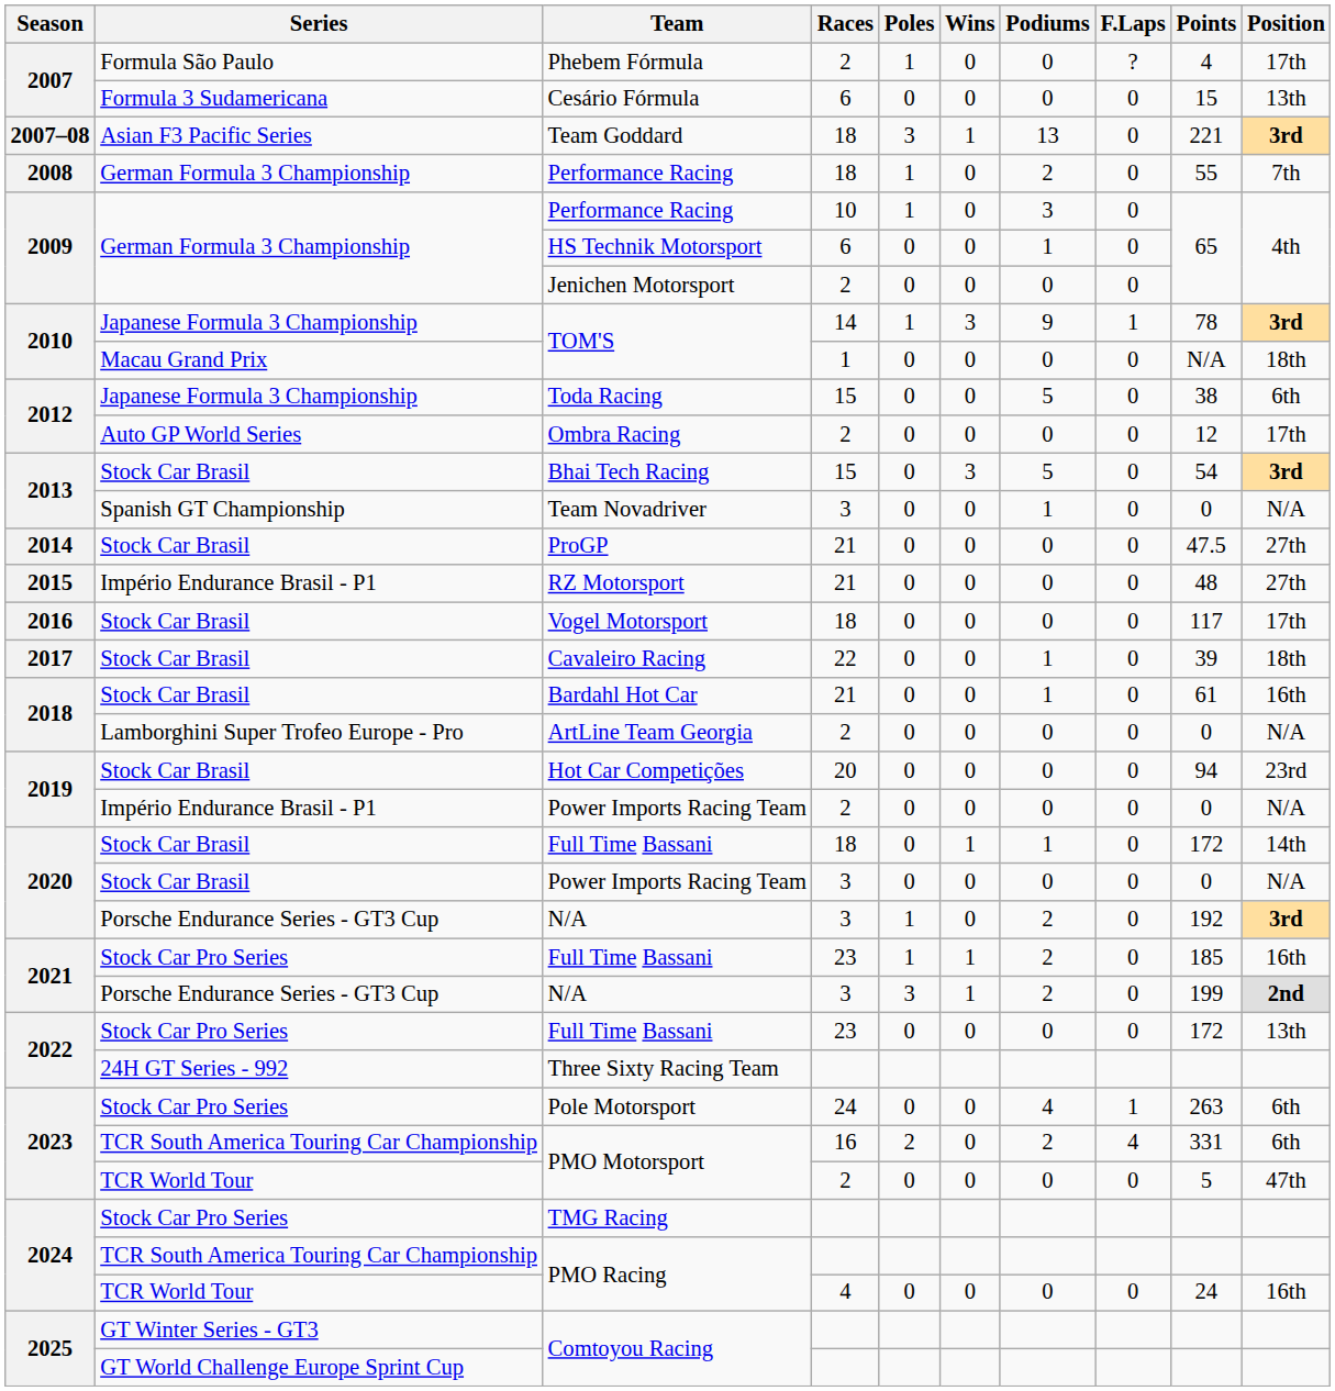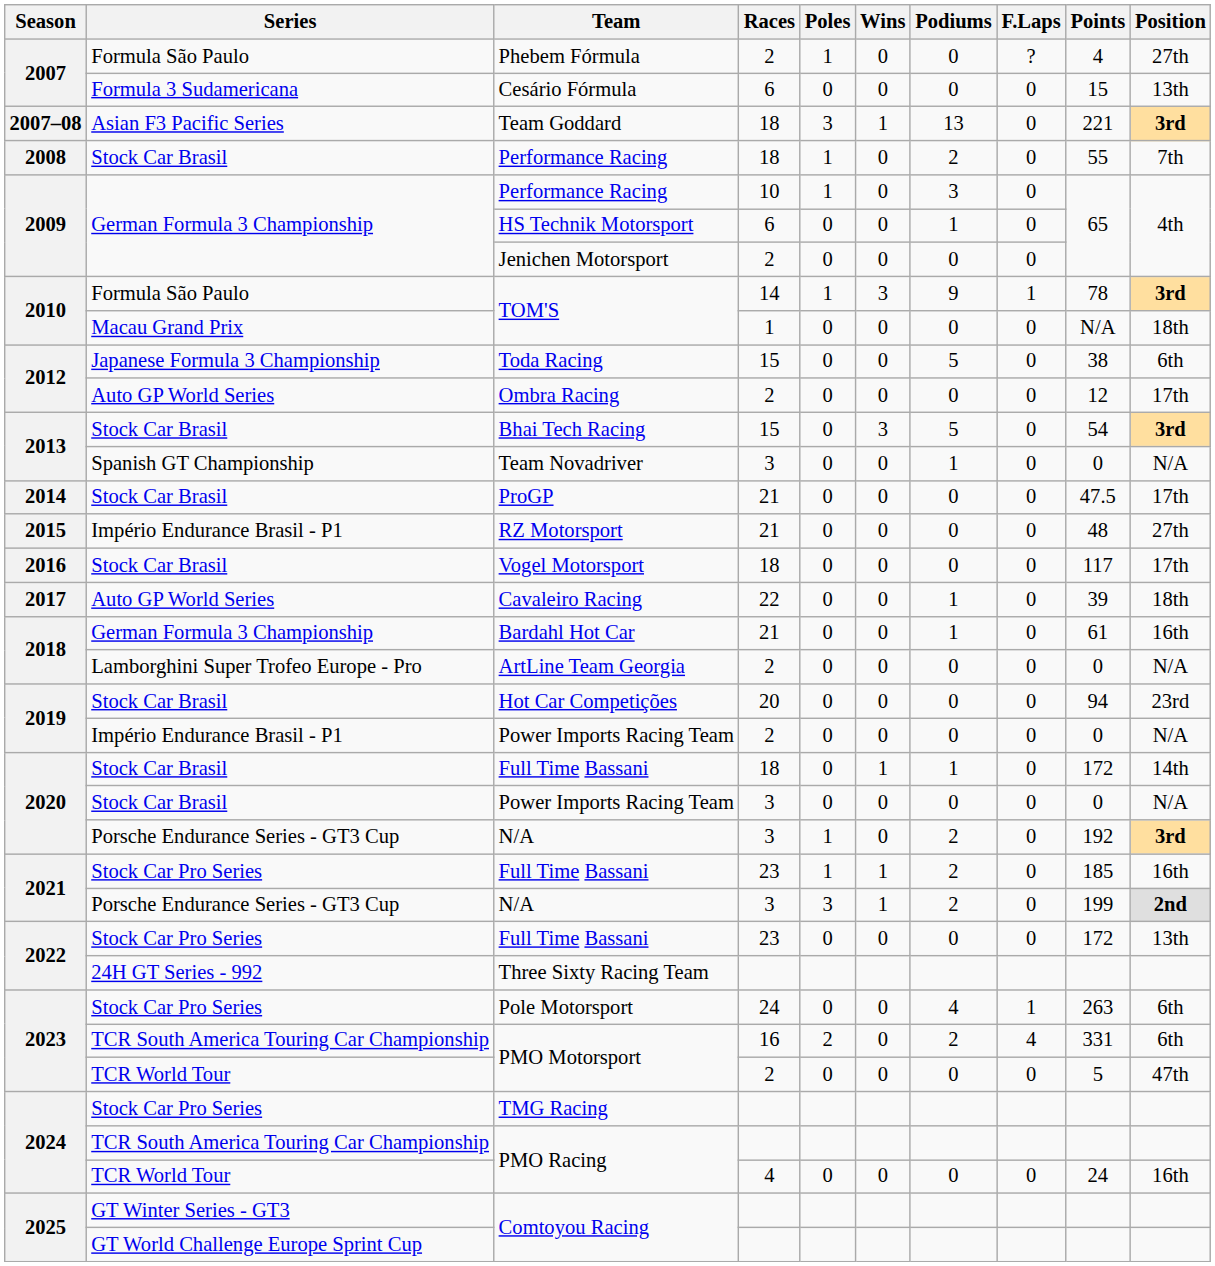 <table class="wikitable" style="font-size: 90%; text-align:center">
 <tr>
 <th>Season</th>
 <th>Series</th>
 <th>Team</th>
 <th>Races</th>
 <th>Poles</th>
 <th>Wins</th>
 <th>Podiums</th>
 <th>F.Laps</th>
 <th>Points</th>
 <th>Position</th>
 </tr>
 <tr>
 <th rowspan=2>2007</th>
 <td align=left>Formula São Paulo</td>
 <td align=left>Phebem Fórmula</td>
 <td>2</td>
 <td>1</td>
 <td>0</td>
 <td>0</td>
 <td>?</td>
 <td>4</td>
-<td>17th</td>
+<td>27th</td>
 </tr>
 <tr>
 <td align=left><a href='#'>Formula 3 Sudamericana</a></td>
 <td align=left>Cesário Fórmula</td>
 <td>6</td>
 <td>0</td>
 <td>0</td>
 <td>0</td>
 <td>0</td>
 <td>15</td>
 <td>13th</td>
 </tr>
 <tr>
 <th>2007–08</th>
 <td align=left><a href='#'>Asian F3 Pacific Series</a></td>
 <td align=left>Team Goddard</td>
 <td>18</td>
 <td>3</td>
 <td>1</td>
 <td>13</td>
 <td>0</td>
 <td>221</td>
 <td style="background:#FFDF9F;"><strong>3rd</strong></td>
 </tr>
 <tr>
 <th>2008</th>
-<td align=left><a href='#'>German Formula 3 Championship</a></td>
+<td align=left><a href='#'>Stock Car Brasil</a></td>
 <td align=left><a href='#'>Performance Racing</a></td>
 <td>18</td>
 <td>1</td>
 <td>0</td>
 <td>2</td>
 <td>0</td>
 <td>55</td>
 <td>7th</td>
 </tr>
 <tr>
 <th rowspan=3>2009</th>
 <td align=left rowspan=3><a href='#'>German Formula 3 Championship</a></td>
 <td align=left><a href='#'>Performance Racing</a></td>
 <td>10</td>
 <td>1</td>
 <td>0</td>
 <td>3</td>
 <td>0</td>
 <td rowspan=3>65</td>
 <td rowspan=3>4th</td>
 </tr>
 <tr>
 <td align=left><a href='#'>HS Technik Motorsport</a></td>
 <td>6</td>
 <td>0</td>
 <td>0</td>
 <td>1</td>
 <td>0</td>
 </tr>
 <tr>
 <td align=left>Jenichen Motorsport</td>
 <td>2</td>
 <td>0</td>
 <td>0</td>
 <td>0</td>
 <td>0</td>
 </tr>
 <tr>
 <th rowspan=2>2010</th>
-<td align=left><a href='#'>Japanese Formula 3 Championship</a></td>
+<td align=left>Formula São Paulo</td>
 <td align=left rowspan=2><a href='#'>TOM'S</a></td>
 <td>14</td>
 <td>1</td>
 <td>3</td>
 <td>9</td>
 <td>1</td>
 <td>78</td>
 <td style="background:#FFDF9F;"><strong>3rd</strong></td>
 </tr>
 <tr>
 <td align=left><a href='#'>Macau Grand Prix</a></td>
 <td>1</td>
 <td>0</td>
 <td>0</td>
 <td>0</td>
 <td>0</td>
 <td>N/A</td>
 <td>18th</td>
 </tr>
 <tr>
 <th rowspan=2>2012</th>
 <td align=left><a href='#'>Japanese Formula 3 Championship</a></td>
 <td align=left><a href='#'>Toda Racing</a></td>
 <td>15</td>
 <td>0</td>
 <td>0</td>
 <td>5</td>
 <td>0</td>
 <td>38</td>
 <td>6th</td>
 </tr>
 <tr>
 <td align=left><a href='#'>Auto GP World Series</a></td>
 <td align=left><a href='#'>Ombra Racing</a></td>
 <td>2</td>
 <td>0</td>
 <td>0</td>
 <td>0</td>
 <td>0</td>
 <td>12</td>
 <td>17th</td>
 </tr>
 <tr>
 <th rowspan=2>2013</th>
 <td align=left><a href='#'>Stock Car Brasil</a></td>
 <td align=left><a href='#'>Bhai Tech Racing</a></td>
 <td>15</td>
 <td>0</td>
 <td>3</td>
 <td>5</td>
 <td>0</td>
 <td>54</td>
 <td style="background:#FFDF9F;"><strong>3rd</strong></td>
 </tr>
 <tr>
 <td align=left>Spanish GT Championship</td>
 <td align=left>Team Novadriver</td>
 <td>3</td>
 <td>0</td>
 <td>0</td>
 <td>1</td>
 <td>0</td>
 <td>0</td>
 <td>N/A</td>
 </tr>
 <tr>
 <th>2014</th>
 <td align=left><a href='#'>Stock Car Brasil</a></td>
 <td align=left><a href='#'>ProGP</a></td>
 <td>21</td>
 <td>0</td>
 <td>0</td>
 <td>0</td>
 <td>0</td>
 <td>47.5</td>
-<td>27th</td>
+<td>17th</td>
 </tr>
 <tr>
 <th>2015</th>
 <td align=left>Império Endurance Brasil - P1</td>
 <td align=left><a href='#'>RZ Motorsport</a></td>
 <td>21</td>
 <td>0</td>
 <td>0</td>
 <td>0</td>
 <td>0</td>
 <td>48</td>
 <td>27th</td>
 </tr>
 <tr>
 <th>2016</th>
 <td align=left><a href='#'>Stock Car Brasil</a></td>
 <td align=left><a href='#'>Vogel Motorsport</a></td>
 <td>18</td>
 <td>0</td>
 <td>0</td>
 <td>0</td>
 <td>0</td>
 <td>117</td>
 <td>17th</td>
 </tr>
 <tr>
 <th>2017</th>
-<td align=left><a href='#'>Stock Car Brasil</a></td>
+<td align=left><a href='#'>Auto GP World Series</a></td>
 <td align=left><a href='#'>Cavaleiro Racing</a></td>
 <td>22</td>
 <td>0</td>
 <td>0</td>
 <td>1</td>
 <td>0</td>
 <td>39</td>
 <td>18th</td>
 </tr>
 <tr>
 <th rowspan=2>2018</th>
-<td align=left><a href='#'>Stock Car Brasil</a></td>
+<td align=left><a href='#'>German Formula 3 Championship</a></td>
 <td align=left><a href='#'>Bardahl Hot Car</a></td>
 <td>21</td>
 <td>0</td>
 <td>0</td>
 <td>1</td>
 <td>0</td>
 <td>61</td>
 <td>16th</td>
 </tr>
 <tr>
 <td align=left>Lamborghini Super Trofeo Europe - Pro</td>
 <td align=left><a href='#'>ArtLine Team Georgia</a></td>
 <td>2</td>
 <td>0</td>
 <td>0</td>
 <td>0</td>
 <td>0</td>
 <td>0</td>
 <td>N/A</td>
 </tr>
 <tr>
 <th rowspan=2>2019</th>
 <td align=left><a href='#'>Stock Car Brasil</a></td>
 <td align=left><a href='#'>Hot Car Competições</a></td>
 <td>20</td>
 <td>0</td>
 <td>0</td>
 <td>0</td>
 <td>0</td>
 <td>94</td>
 <td>23rd</td>
 </tr>
 <tr>
 <td align=left>Império Endurance Brasil - P1</td>
 <td align=left>Power Imports Racing Team</td>
 <td>2</td>
 <td>0</td>
 <td>0</td>
 <td>0</td>
 <td>0</td>
 <td>0</td>
 <td>N/A</td>
 </tr>
 <tr>
 <th rowspan=3>2020</th>
 <td align=left><a href='#'>Stock Car Brasil</a></td>
 <td align=left><a href='#'>Full Time</a> <a href='#'>Bassani</a></td>
 <td>18</td>
 <td>0</td>
 <td>1</td>
 <td>1</td>
 <td>0</td>
 <td>172</td>
 <td>14th</td>
 </tr>
 <tr>
 <td align=left><a href='#'>Stock Car Brasil</a></td>
 <td align=left>Power Imports Racing Team</td>
 <td>3</td>
 <td>0</td>
 <td>0</td>
 <td>0</td>
 <td>0</td>
 <td>0</td>
 <td>N/A</td>
 </tr>
 <tr>
 <td align=left>Porsche Endurance Series - GT3 Cup</td>
 <td align=left>N/A</td>
 <td>3</td>
 <td>1</td>
 <td>0</td>
 <td>2</td>
 <td>0</td>
 <td>192</td>
 <td style="background:#FFDF9F;"><strong>3rd</strong></td>
 </tr>
 <tr>
 <th rowspan=2>2021</th>
 <td align=left><a href='#'>Stock Car Pro Series</a></td>
 <td align=left><a href='#'>Full Time</a> <a href='#'>Bassani</a></td>
 <td>23</td>
 <td>1</td>
 <td>1</td>
 <td>2</td>
 <td>0</td>
 <td>185</td>
 <td>16th</td>
 </tr>
 <tr>
 <td align=left>Porsche Endurance Series - GT3 Cup</td>
 <td align=left>N/A</td>
 <td>3</td>
 <td>3</td>
 <td>1</td>
 <td>2</td>
 <td>0</td>
 <td>199</td>
 <td style="background:#DFDFDF;"><strong>2nd</strong></td>
 </tr>
 <tr>
 <th rowspan="2">2022</th>
 <td align=left><a href='#'>Stock Car Pro Series</a></td>
 <td align=left><a href='#'>Full Time</a> <a href='#'>Bassani</a></td>
 <td>23</td>
 <td>0</td>
 <td>0</td>
 <td>0</td>
 <td>0</td>
 <td>172</td>
 <td>13th</td>
 </tr>
 <tr>
 <td align=left><a href='#'>24H GT Series - 992</a></td>
 <td align=left>Three Sixty Racing Team</td>
 <td></td>
 <td></td>
 <td></td>
 <td></td>
 <td></td>
 <td></td>
 <td></td>
 </tr>
 <tr>
 <th rowspan="3">2023</th>
 <td align=left><a href='#'>Stock Car Pro Series</a></td>
 <td align=left>Pole Motorsport</td>
 <td>24</td>
 <td>0</td>
 <td>0</td>
 <td>4</td>
 <td>1</td>
 <td>263</td>
 <td>6th</td>
 </tr>
 <tr>
 <td align="left"><a href='#'>TCR South America Touring Car Championship</a></td>
 <td rowspan="2" align="left">PMO Motorsport</td>
 <td>16</td>
 <td>2</td>
 <td>0</td>
 <td>2</td>
 <td>4</td>
 <td>331</td>
 <td>6th</td>
 </tr>
 <tr>
 <td align=left><a href='#'>TCR World Tour</a></td>
 <td>2</td>
 <td>0</td>
 <td>0</td>
 <td>0</td>
 <td>0</td>
 <td>5</td>
 <td>47th</td>
 </tr>
 <tr>
 <th rowspan="3">2024</th>
 <td align=left><a href='#'>Stock Car Pro Series</a></td>
 <td align=left><a href='#'>TMG Racing</a></td>
 <td></td>
 <td></td>
 <td></td>
 <td></td>
 <td></td>
 <td></td>
 <td></td>
 </tr>
 <tr>
 <td align=left><a href='#'>TCR South America Touring Car Championship</a></td>
 <td rowspan="2" align="left">PMO Racing</td>
 <td></td>
 <td></td>
 <td></td>
 <td></td>
 <td></td>
 <td></td>
 <td></td>
 </tr>
 <tr>
 <td align=left><a href='#'>TCR World Tour</a></td>
 <td>4</td>
 <td>0</td>
 <td>0</td>
 <td>0</td>
 <td>0</td>
 <td>24</td>
 <td>16th</td>
 </tr>
 <tr>
 <th rowspan="2">2025</th>
 <td align=left><a href='#'>GT Winter Series - GT3</a></td>
 <td rowspan="2" align="left"><a href='#'>Comtoyou Racing</a></td>
 <td></td>
 <td></td>
 <td></td>
 <td></td>
 <td></td>
 <td></td>
 <td></td>
 </tr>
 <tr>
 <td align=left><a href='#'>GT World Challenge Europe Sprint Cup</a></td>
 <td></td>
 <td></td>
 <td></td>
 <td></td>
 <td></td>
 <td></td>
 <td></td>
 </tr>
 </table>
